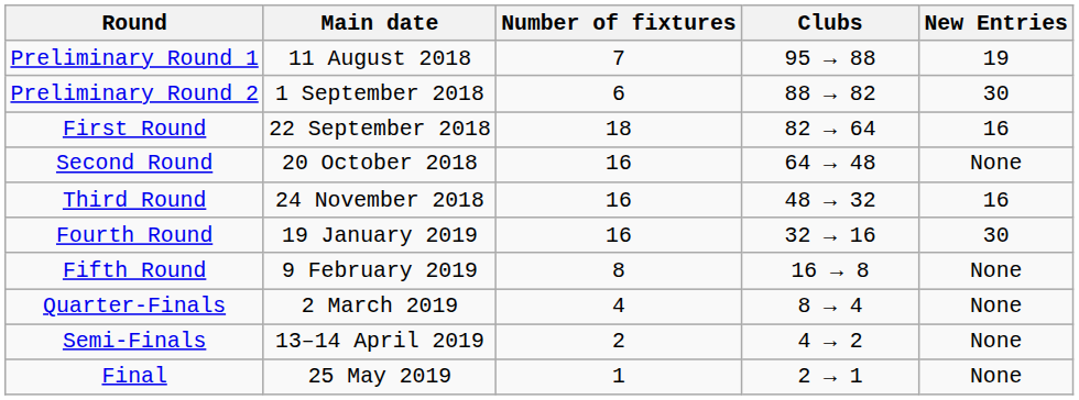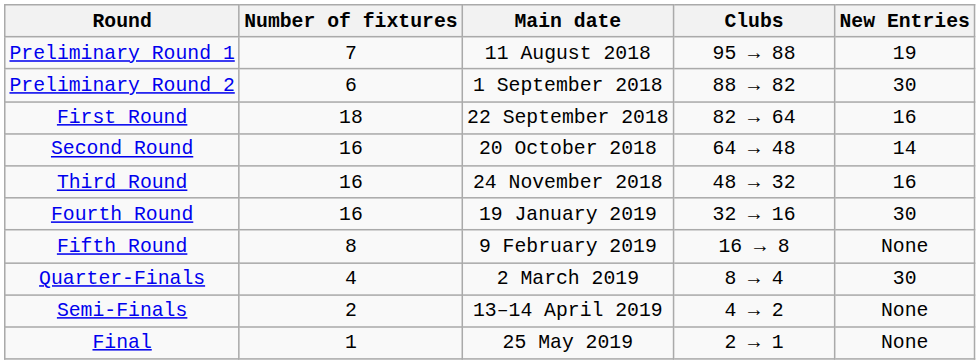 <table class="wikitable" style="text-align:center">
 <tr>
 <th>Round</th>
+<th>Number of fixtures</th>
 <th>Main date</th>
-<th>Number of fixtures</th>
 <th style="width:100px">Clubs</th>
 <th>New Entries</th>
 </tr>
 <tr>
 <td><a href='#'>Preliminary Round 1</a></td>
+<td>7</td>
 <td>11 August 2018</td>
-<td>7</td>
 <td>95 → 88</td>
 <td>19</td>
 </tr>
 <tr>
 <td><a href='#'>Preliminary Round 2</a></td>
+<td>6</td>
 <td>1 September 2018</td>
-<td>6</td>
 <td>88 → 82</td>
 <td>30</td>
 </tr>
 <tr>
 <td><a href='#'>First Round</a></td>
+<td>18</td>
 <td>22 September 2018</td>
-<td>18</td>
 <td>82 → 64</td>
 <td>16</td>
 </tr>
 <tr>
 <td><a href='#'>Second Round</a></td>
+<td>16</td>
 <td>20 October 2018</td>
-<td>16</td>
 <td>64 → 48</td>
-<td>None</td>
+<td>14</td>
 </tr>
 <tr>
 <td><a href='#'>Third Round</a></td>
+<td>16</td>
 <td>24 November 2018</td>
-<td>16</td>
 <td>48 → 32</td>
 <td>16</td>
 </tr>
 <tr>
 <td><a href='#'>Fourth Round</a></td>
+<td>16</td>
 <td>19 January 2019</td>
-<td>16</td>
 <td>32 → 16</td>
 <td>30</td>
 </tr>
 <tr>
 <td><a href='#'>Fifth Round</a></td>
+<td>8</td>
 <td>9 February 2019</td>
-<td>8</td>
 <td>16 → 8</td>
 <td>None</td>
 </tr>
 <tr>
 <td><a href='#'>Quarter-Finals</a></td>
+<td>4</td>
 <td>2 March 2019</td>
-<td>4</td>
 <td>8 → 4</td>
-<td>None</td>
+<td>30</td>
 </tr>
 <tr>
 <td><a href='#'>Semi-Finals</a></td>
+<td>2</td>
 <td>13–14 April 2019</td>
-<td>2</td>
 <td>4 → 2</td>
 <td>None</td>
 </tr>
 <tr>
 <td><a href='#'>Final</a></td>
+<td>1</td>
 <td>25 May 2019</td>
-<td>1</td>
 <td>2 → 1</td>
 <td>None</td>
 </tr>
 </table>
